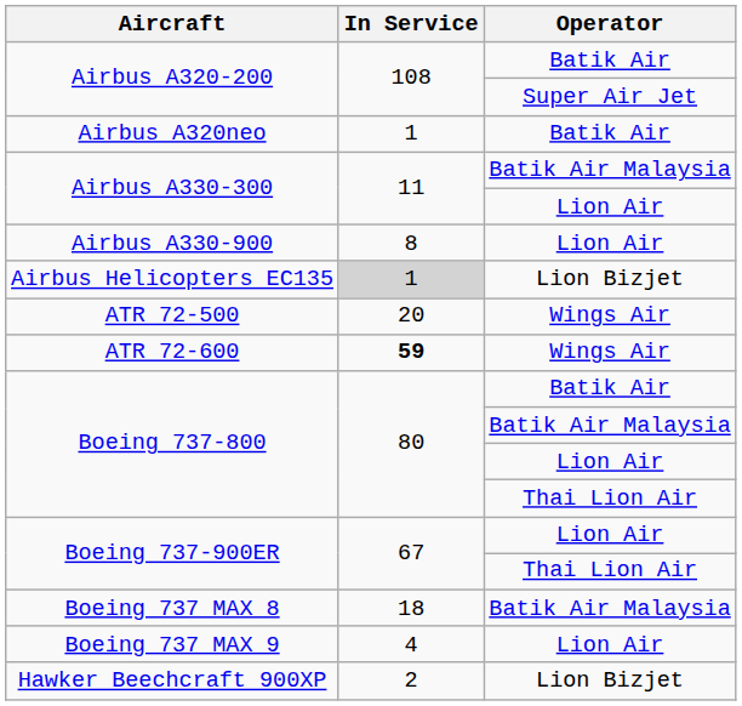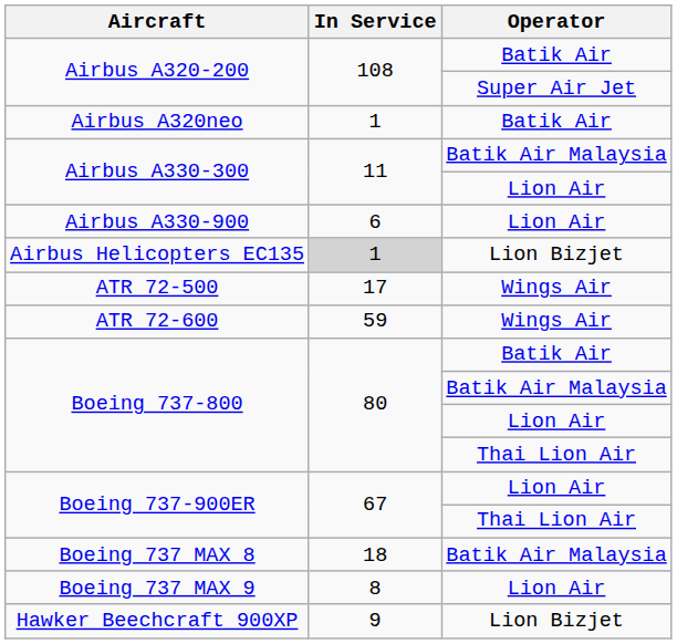 <table class="wikitable sortable" style="text-align:center;">
 <tr>
 <th>Aircraft</th>
 <th>In Service</th>
 <th>Operator</th>
 </tr>
 <tr>
 <td rowspan="2"><a href='#'>Airbus A320-200</a></td>
 <td rowspan="2">108</td>
 <td><a href='#'>Batik Air</a></td>
 </tr>
 <tr>
 <td><a href='#'>Super Air Jet</a></td>
 </tr>
 <tr>
 <td><a href='#'>Airbus A320neo</a></td>
 <td>1</td>
 <td><a href='#'>Batik Air</a></td>
 </tr>
 <tr>
 <td rowspan="2"><a href='#'>Airbus A330-300</a></td>
 <td rowspan="2">11</td>
 <td><a href='#'>Batik Air Malaysia</a></td>
 </tr>
 <tr>
 <td><a href='#'>Lion Air</a></td>
 </tr>
 <tr>
 <td><a href='#'>Airbus A330-900</a></td>
-<td>8</td>
+<td>6</td>
 <td><a href='#'>Lion Air</a></td>
 </tr>
 <tr>
 <td><a href='#'>Airbus Helicopters EC135</a></td>
 <td style="background: lightgrey;">1</td>
 <td>Lion Bizjet</td>
 </tr>
 <tr>
 <td><a href='#'>ATR 72-500</a></td>
-<td>20</td>
+<td>17</td>
 <td><a href='#'>Wings Air</a></td>
 </tr>
 <tr>
 <td><a href='#'>ATR 72-600</a></td>
-<td><strong>59</strong></td>
+<td>59</td>
 <td><a href='#'>Wings Air</a></td>
 </tr>
 <tr>
 <td rowspan="4"><a href='#'>Boeing 737-800</a></td>
 <td rowspan="4">80</td>
 <td><a href='#'>Batik Air</a></td>
 </tr>
 <tr>
 <td><a href='#'>Batik Air Malaysia</a></td>
 </tr>
 <tr>
 <td><a href='#'>Lion Air</a></td>
 </tr>
 <tr>
 <td><a href='#'>Thai Lion Air</a></td>
 </tr>
 <tr>
 <td rowspan="2"><a href='#'>Boeing 737-900ER</a></td>
 <td rowspan="2">67</td>
 <td><a href='#'>Lion Air</a></td>
 </tr>
 <tr>
 <td><a href='#'>Thai Lion Air</a></td>
 </tr>
 <tr>
 <td><a href='#'>Boeing 737 MAX 8</a></td>
 <td>18</td>
 <td><a href='#'>Batik Air Malaysia</a></td>
 </tr>
 <tr>
 <td><a href='#'>Boeing 737 MAX 9</a></td>
-<td>4</td>
+<td>8</td>
 <td><a href='#'>Lion Air</a></td>
 </tr>
 <tr>
 <td><a href='#'>Hawker Beechcraft 900XP</a></td>
-<td>2</td>
+<td>9</td>
 <td>Lion Bizjet</td>
 </tr>
 </table>
